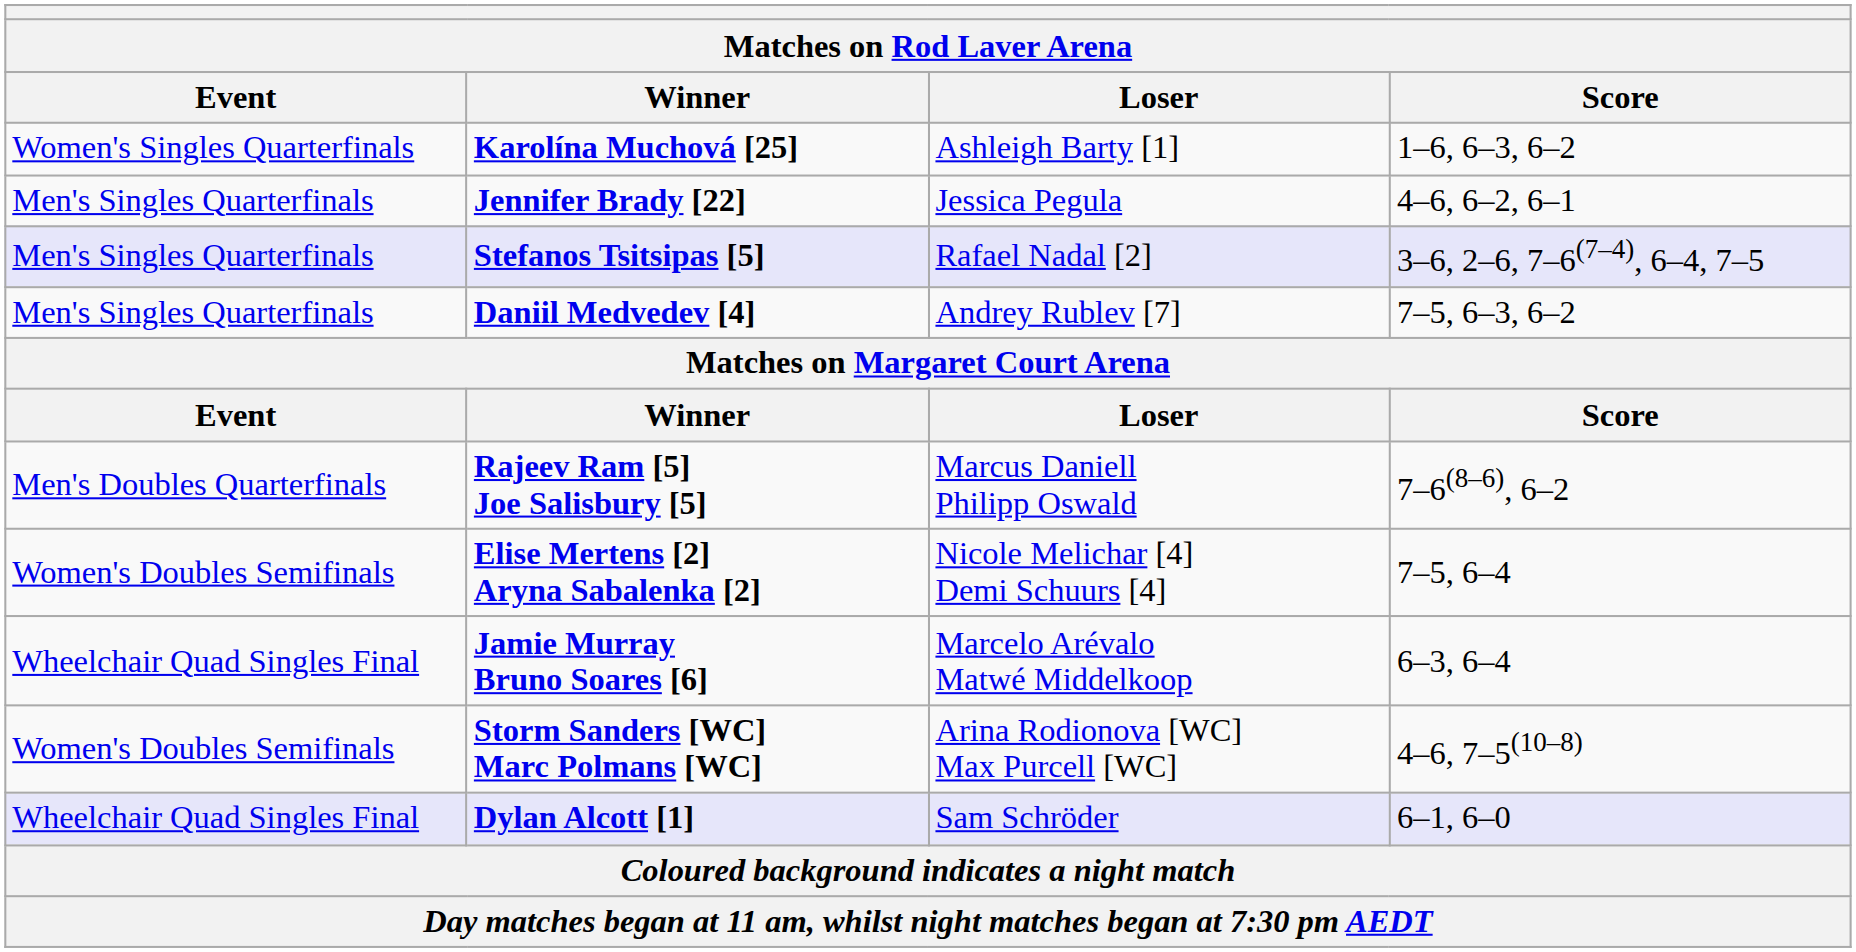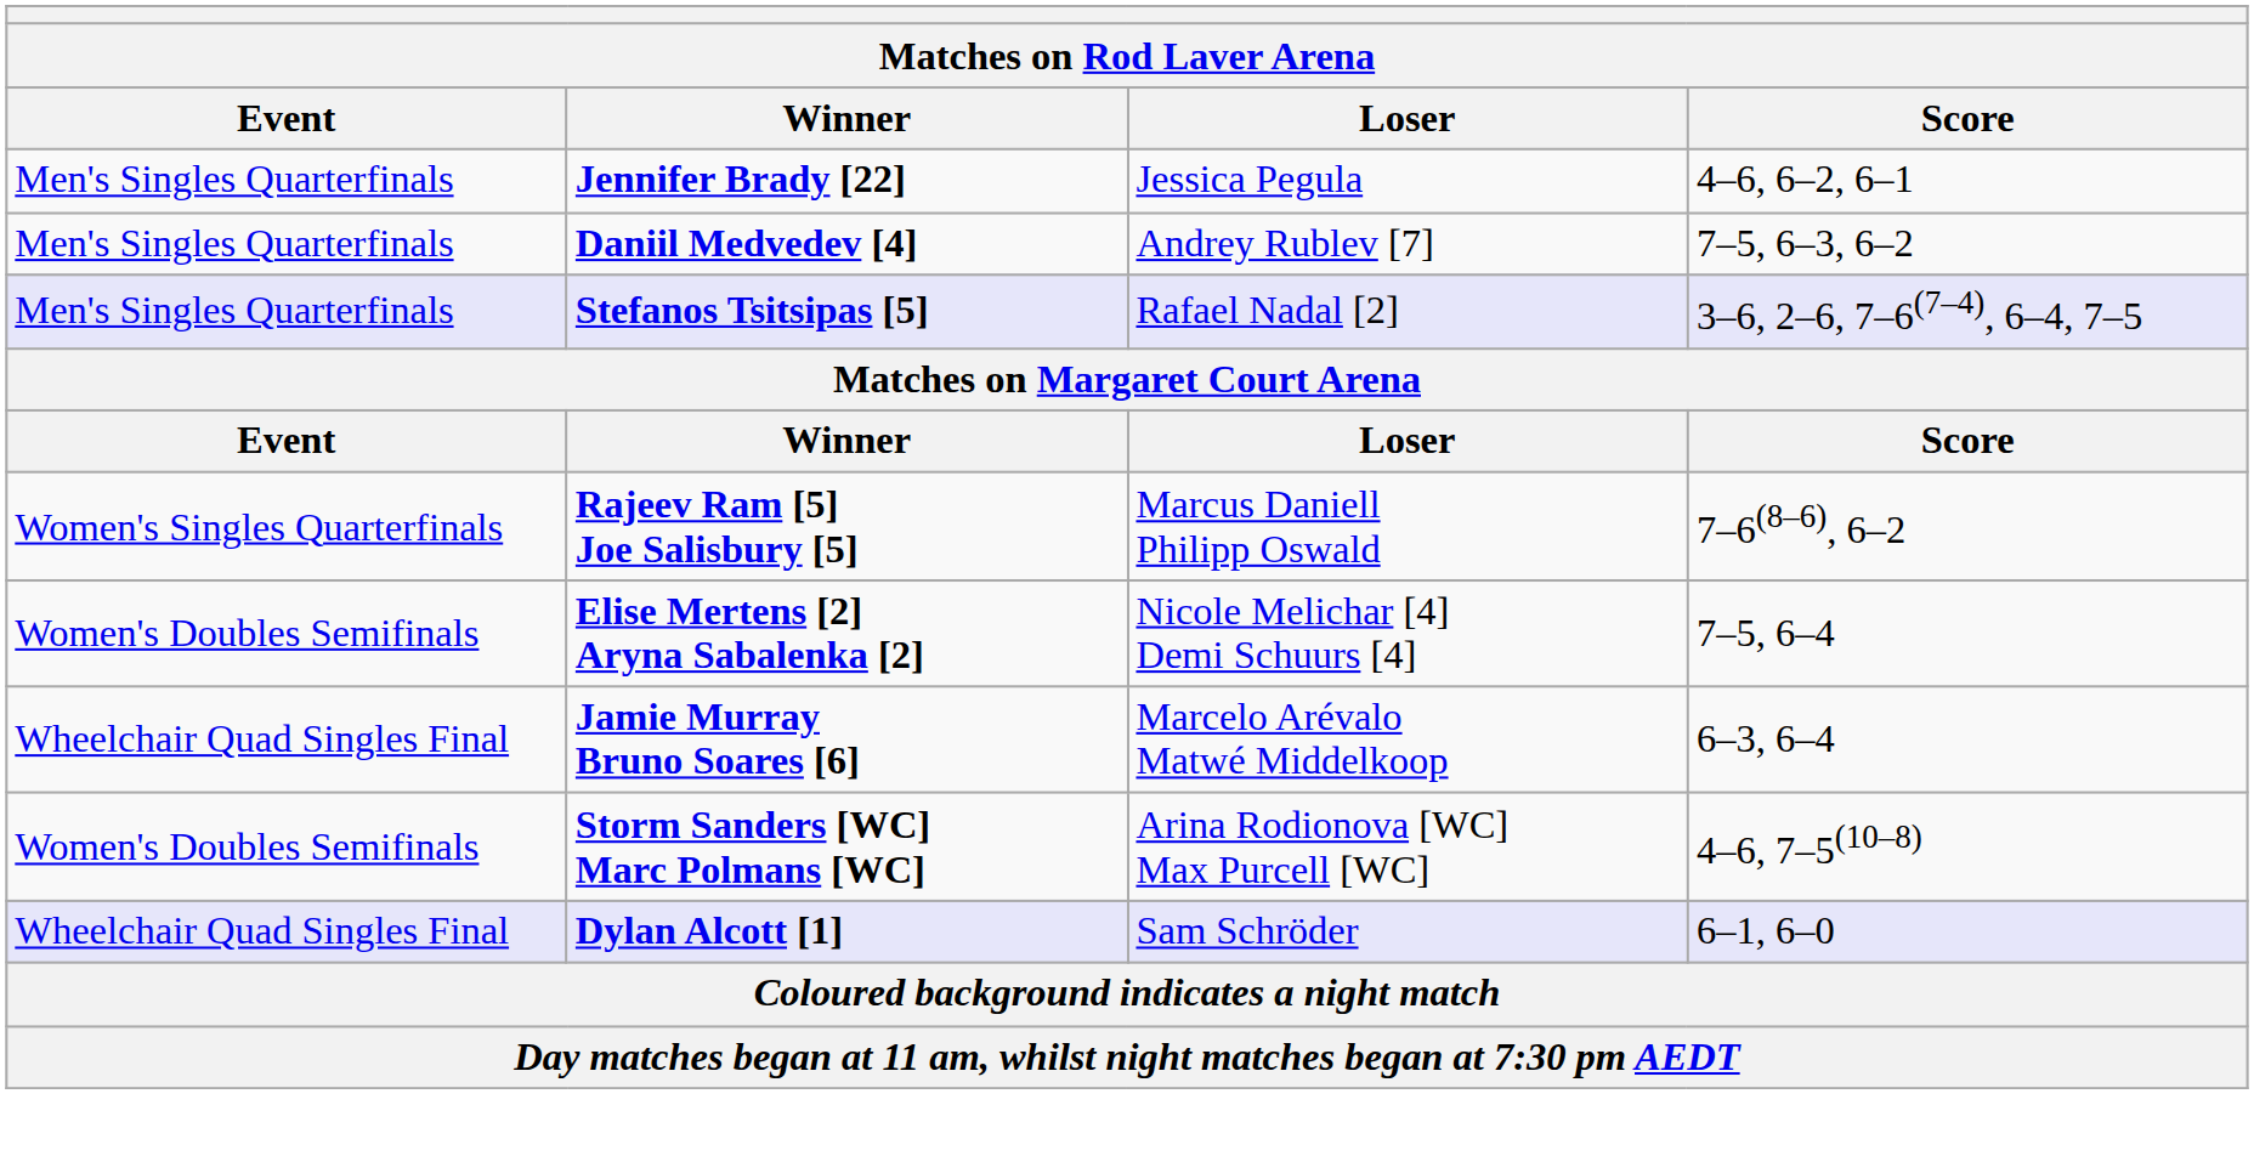 <table class="wikitable collapsible uncollapsed" style="margin:auto;">
 <tr>
 <th colspan=4></th>
 </tr>
 <tr>
 <th colspan=4><strong>Matches on <a href='#'>Rod Laver Arena</a></strong></th>
 </tr>
 <tr>
 <th style="width:220px;">Event</th>
 <th style="width:220px;">Winner</th>
 <th style="width:220px;">Loser</th>
 <th style="width:220px;">Score</th>
 </tr>
 <tr>
-<td><a href='#'>Women's Singles Quarterfinals</a></td>
-<td> <strong><a href='#'>Karolína Muchová</a> [25]</strong></td>
-<td> <a href='#'>Ashleigh Barty</a> [1]</td>
-<td>1–6, 6–3, 6–2</td>
-</tr>
-<tr>
 <td><a href='#'>Men's Singles Quarterfinals</a></td>
 <td> <strong><a href='#'>Jennifer Brady</a> [22]</strong></td>
 <td> <a href='#'>Jessica Pegula</a></td>
 <td>4–6, 6–2, 6–1</td>
+</tr>
+<tr>
+<td><a href='#'>Men's Singles Quarterfinals</a></td>
+<td> <strong><a href='#'>Daniil Medvedev</a> [4]</strong></td>
+<td> <a href='#'>Andrey Rublev</a> [7]</td>
+<td>7–5, 6–3, 6–2</td>
 </tr>
 <tr bgcolor=lavender>
 <td><a href='#'>Men's Singles Quarterfinals</a></td>
 <td> <strong><a href='#'>Stefanos Tsitsipas</a> [5]</strong></td>
 <td> <a href='#'>Rafael Nadal</a> [2]</td>
 <td>3–6, 2–6, 7–6<sup>(7–4)</sup>, 6–4, 7–5</td>
-</tr>
-<tr>
-<td><a href='#'>Men's Singles Quarterfinals</a></td>
-<td> <strong><a href='#'>Daniil Medvedev</a> [4]</strong></td>
-<td> <a href='#'>Andrey Rublev</a> [7]</td>
-<td>7–5, 6–3, 6–2</td>
 </tr>
 <tr>
 <th colspan=4><strong>Matches on <a href='#'>Margaret Court Arena</a></strong></th>
 </tr>
 <tr>
 <th style="width:220px;">Event</th>
 <th style="width:220px;">Winner</th>
 <th style="width:220px;">Loser</th>
 <th style="width:220px;">Score</th>
 </tr>
 <tr>
-<td><a href='#'>Men's Doubles Quarterfinals</a></td>
+<td><a href='#'>Women's Singles Quarterfinals</a></td>
 <td> <strong><a href='#'>Rajeev Ram</a> [5] <br>  <a href='#'>Joe Salisbury</a> [5]</strong></td>
 <td> <a href='#'>Marcus Daniell</a> <br>  <a href='#'>Philipp Oswald</a></td>
 <td>7–6<sup>(8–6)</sup>, 6–2</td>
 </tr>
 <tr>
 <td><a href='#'>Women's Doubles Semifinals</a></td>
 <td> <strong><a href='#'>Elise Mertens</a> [2] <br>  <a href='#'>Aryna Sabalenka</a> [2]</strong></td>
 <td> <a href='#'>Nicole Melichar</a> [4] <br>  <a href='#'>Demi Schuurs</a> [4]</td>
 <td>7–5, 6–4</td>
 </tr>
 <tr>
 <td><a href='#'>Wheelchair Quad Singles Final</a></td>
 <td> <strong><a href='#'>Jamie Murray</a> <br>  <a href='#'>Bruno Soares</a> [6]</strong></td>
 <td> <a href='#'>Marcelo Arévalo</a> <br>  <a href='#'>Matwé Middelkoop</a></td>
 <td>6–3, 6–4</td>
 </tr>
 <tr>
 <td><a href='#'>Women's Doubles Semifinals</a></td>
 <td> <strong><a href='#'>Storm Sanders</a> [WC] <br>  <a href='#'>Marc Polmans</a> [WC]</strong></td>
 <td> <a href='#'>Arina Rodionova</a> [WC] <br>  <a href='#'>Max Purcell</a> [WC]</td>
 <td>4–6, 7–5<sup>(10–8)</sup></td>
 </tr>
 <tr bgcolor=lavender>
 <td><a href='#'>Wheelchair Quad Singles Final</a></td>
 <td> <strong><a href='#'>Dylan Alcott</a> [1]</strong></td>
 <td> <a href='#'>Sam Schröder</a></td>
 <td>6–1, 6–0</td>
 </tr>
 <tr>
 <th colspan=4><em>Coloured background indicates a night match</em></th>
 </tr>
 <tr>
 <th colspan=4><em>Day matches began at 11 am, whilst night matches began at 7:30 pm <a href='#'>AEDT</a></em></th>
 </tr>
 </table>
